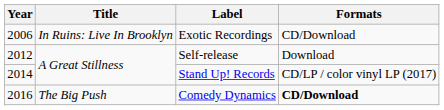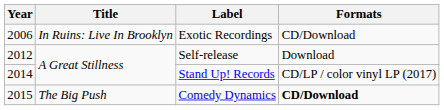 <table class = "wikitable sortable">
 <tr>
 <th>Year</th>
 <th>Title</th>
 <th>Label</th>
 <th>Formats</th>
 </tr>
 <tr>
 <td>2006</td>
 <td><em>In Ruins: Live In Brooklyn</em></td>
 <td>Exotic Recordings</td>
 <td>CD/Download</td>
 </tr>
 <tr>
 <td>2012</td>
 <td rowspan="2"><em>A Great Stillness</em></td>
 <td>Self-release</td>
 <td>Download</td>
 </tr>
 <tr>
 <td>2014</td>
 <td><a href='#'>Stand Up! Records</a></td>
 <td>CD/LP / color vinyl LP (2017)</td>
 </tr>
 <tr>
-<td>2016</td>
+<td>2015</td>
 <td><em>The Big Push</em></td>
 <td><a href='#'>Comedy Dynamics</a></td>
 <td><strong>CD/Download</strong></td>
 </tr>
 </table>
